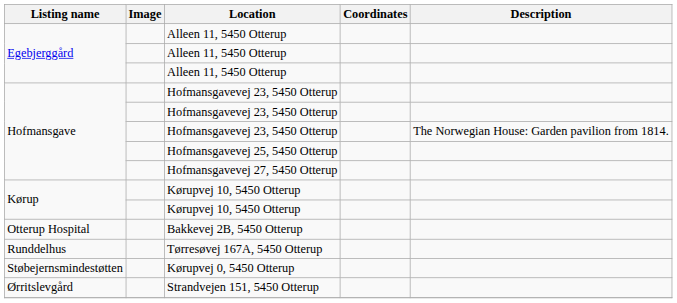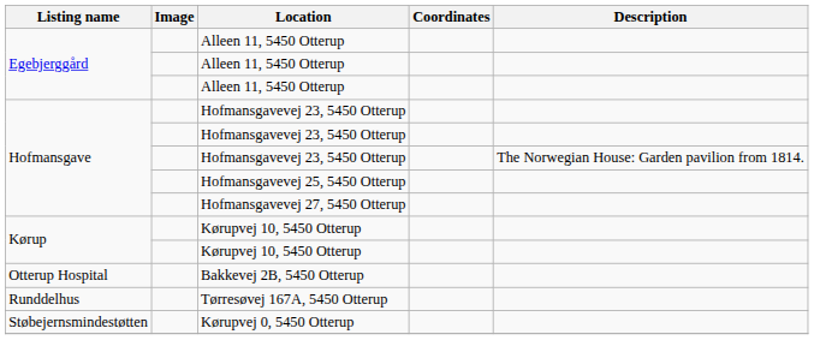 <table class="wikitable sortable">
 <tr>
 <th>Listing name</th>
 <th>Image</th>
 <th>Location</th>
 <th>Coordinates</th>
 <th>Description</th>
 </tr>
 <tr>
 <td rowspan="3"><a href='#'>Egebjerggård</a></td>
 <td></td>
 <td>Alleen 11, 5450 Otterup</td>
 <td></td>
 <td></td>
 </tr>
 <tr>
 <td></td>
 <td>Alleen 11, 5450 Otterup</td>
 <td></td>
 <td></td>
 </tr>
 <tr>
 <td></td>
 <td>Alleen 11, 5450 Otterup</td>
 <td></td>
 <td></td>
 </tr>
 <tr>
 <td rowspan="5">Hofmansgave</td>
 <td></td>
 <td>Hofmansgavevej 23, 5450 Otterup</td>
 <td></td>
 <td></td>
 </tr>
 <tr>
 <td></td>
 <td>Hofmansgavevej 23, 5450 Otterup</td>
 <td></td>
 <td></td>
 </tr>
 <tr>
 <td></td>
 <td>Hofmansgavevej 23, 5450 Otterup</td>
 <td></td>
 <td>The Norwegian House: Garden pavilion from 1814.</td>
 </tr>
 <tr>
 <td></td>
 <td>Hofmansgavevej 25, 5450 Otterup</td>
 <td></td>
 <td></td>
 </tr>
 <tr>
 <td></td>
 <td>Hofmansgavevej 27, 5450 Otterup</td>
 <td></td>
 <td></td>
 </tr>
 <tr>
 <td rowspan="2">Kørup</td>
 <td></td>
 <td>Kørupvej 10, 5450 Otterup</td>
 <td></td>
 <td></td>
 </tr>
 <tr>
 <td></td>
 <td>Kørupvej 10, 5450 Otterup</td>
 <td></td>
 <td></td>
 </tr>
 <tr>
 <td>Otterup Hospital</td>
 <td></td>
 <td>Bakkevej 2B, 5450 Otterup</td>
 <td></td>
 <td></td>
 </tr>
 <tr>
 <td>Runddelhus</td>
 <td></td>
 <td>Tørresøvej 167A, 5450 Otterup</td>
 <td></td>
 <td></td>
 </tr>
 <tr>
 <td>Støbejernsmindestøtten</td>
 <td></td>
 <td>Kørupvej 0, 5450 Otterup</td>
 <td></td>
 <td></td>
 </tr>
 <tr>
-<td>Ørritslevgård</td>
-<td></td>
-<td>Strandvejen 151, 5450 Otterup</td>
-<td></td>
-<td></td>
-</tr>
-<tr>
 </tr>
 </table>
